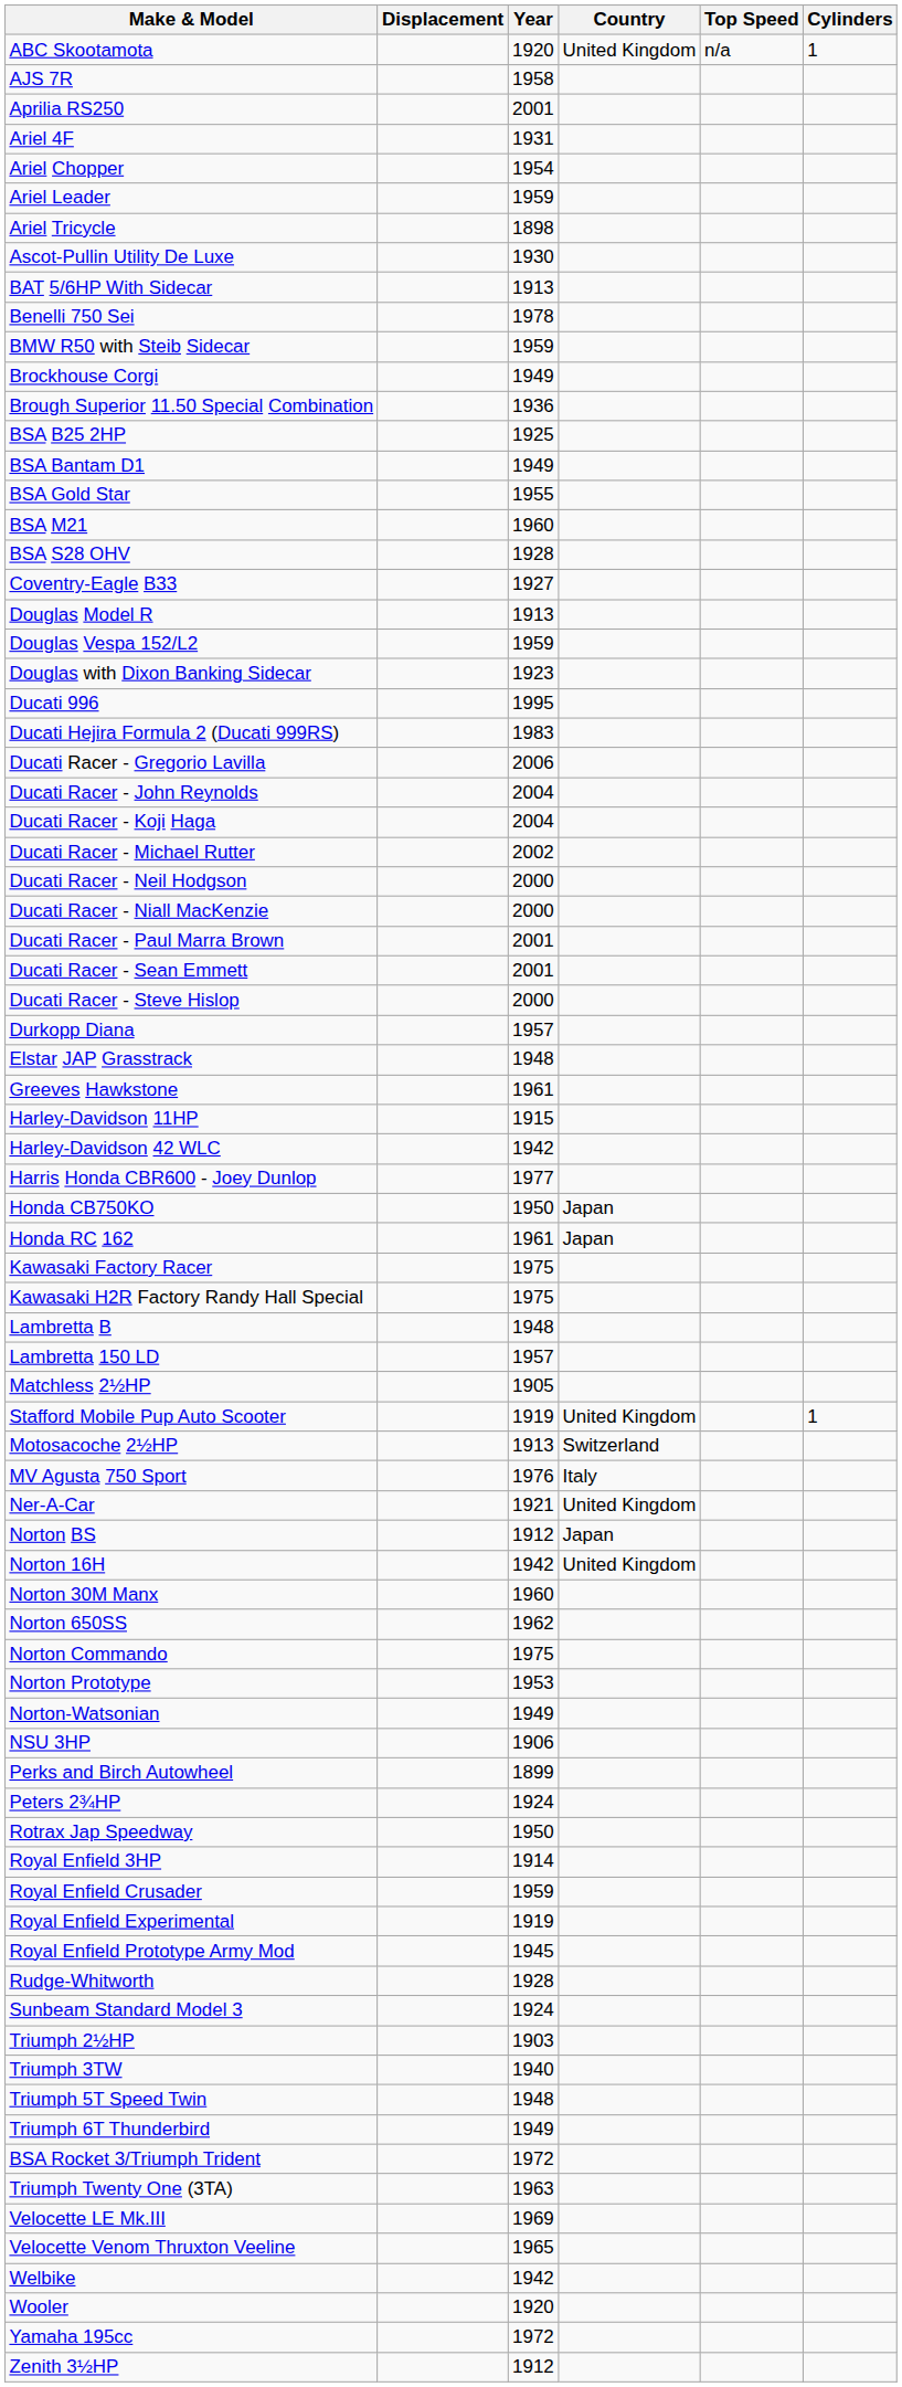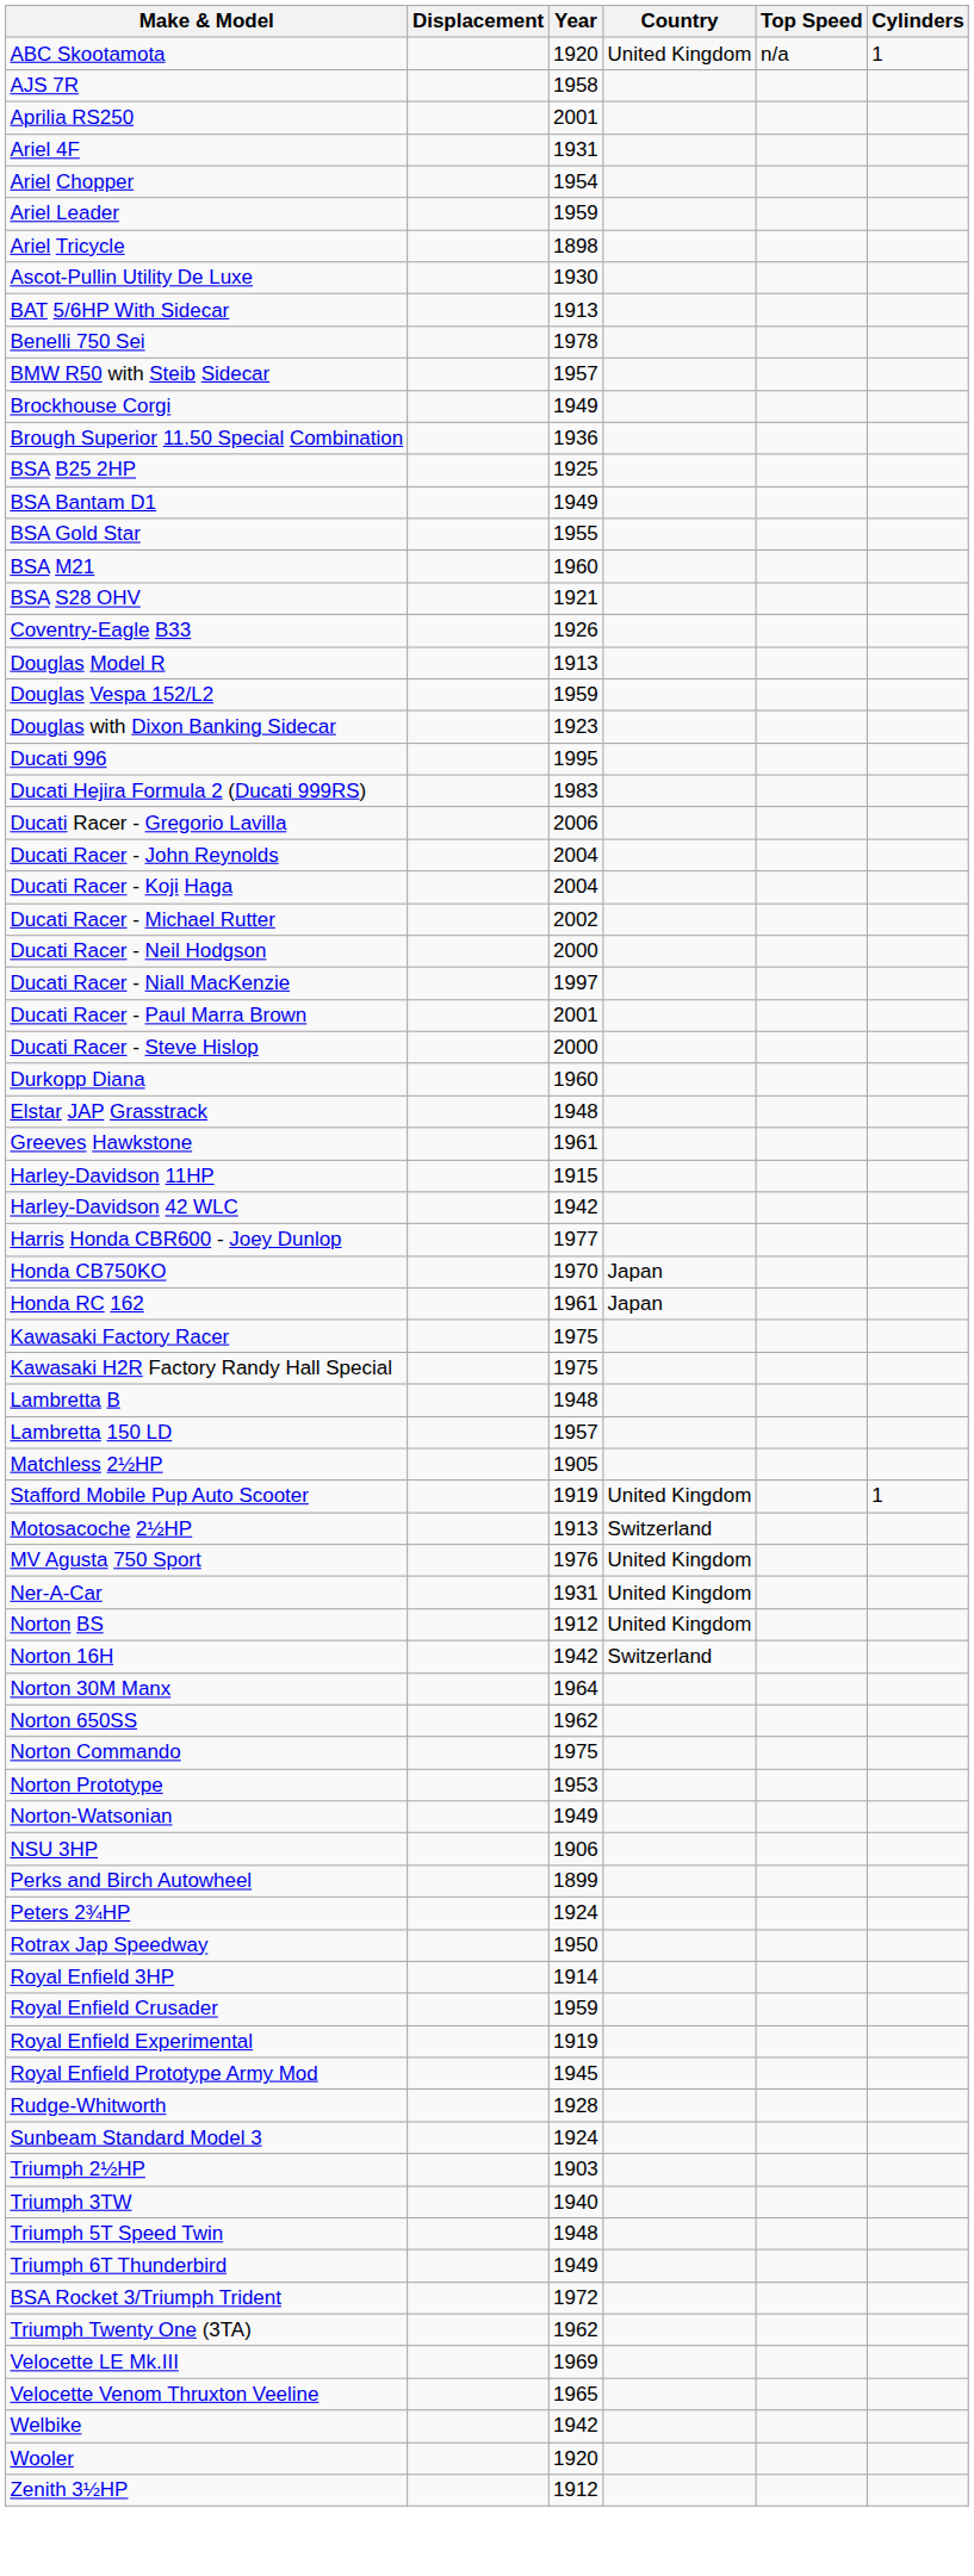 <table class="wikitable sortable">
 <tr>
 <th>Make & Model</th>
 <th>Displacement</th>
 <th>Year</th>
 <th>Country</th>
 <th>Top Speed</th>
 <th>Cylinders</th>
 </tr>
 <tr>
 <td><a href='#'>ABC Skootamota</a></td>
 <td></td>
 <td>1920</td>
 <td>United Kingdom</td>
 <td>n/a</td>
 <td>1</td>
 </tr>
 <tr>
 <td><a href='#'>AJS 7R</a></td>
 <td></td>
 <td>1958</td>
 <td></td>
 <td></td>
 <td></td>
 </tr>
 <tr>
 <td><a href='#'>Aprilia RS250</a></td>
 <td></td>
 <td>2001</td>
 <td></td>
 <td></td>
 <td></td>
 </tr>
 <tr>
 <td><a href='#'>Ariel 4F</a></td>
 <td></td>
 <td>1931</td>
 <td></td>
 <td></td>
 <td></td>
 </tr>
 <tr>
 <td><a href='#'>Ariel</a> <a href='#'>Chopper</a></td>
 <td></td>
 <td>1954</td>
 <td></td>
 <td></td>
 <td></td>
 </tr>
 <tr>
 <td><a href='#'>Ariel Leader</a></td>
 <td></td>
 <td>1959</td>
 <td></td>
 <td></td>
 <td></td>
 </tr>
 <tr>
 <td><a href='#'>Ariel</a> <a href='#'>Tricycle</a></td>
 <td></td>
 <td>1898</td>
 <td></td>
 <td></td>
 <td></td>
 </tr>
 <tr>
 <td><a href='#'>Ascot-Pullin Utility De Luxe</a></td>
 <td></td>
 <td>1930</td>
 <td></td>
 <td></td>
 <td></td>
 </tr>
 <tr>
 <td><a href='#'>BAT</a> <a href='#'>5/6HP With Sidecar</a></td>
 <td></td>
 <td>1913</td>
 <td></td>
 <td></td>
 <td></td>
 </tr>
 <tr>
 <td><a href='#'>Benelli 750 Sei</a></td>
 <td></td>
 <td>1978</td>
 <td></td>
 <td></td>
 <td></td>
 </tr>
 <tr>
 <td><a href='#'>BMW R50</a> with <a href='#'>Steib</a> <a href='#'>Sidecar</a></td>
 <td></td>
-<td>1959</td>
+<td>1957</td>
 <td></td>
 <td></td>
 <td></td>
 </tr>
 <tr>
 <td><a href='#'>Brockhouse Corgi</a></td>
 <td></td>
 <td>1949</td>
 <td></td>
 <td></td>
 <td></td>
 </tr>
 <tr>
 <td><a href='#'>Brough Superior</a> <a href='#'>11.50 Special</a> <a href='#'>Combination</a></td>
 <td></td>
 <td>1936</td>
 <td></td>
 <td></td>
 <td></td>
 </tr>
 <tr>
 <td><a href='#'>BSA</a> <a href='#'>B25 2HP</a></td>
 <td></td>
 <td>1925</td>
 <td></td>
 <td></td>
 <td></td>
 </tr>
 <tr>
 <td><a href='#'>BSA Bantam D1</a></td>
 <td></td>
 <td>1949</td>
 <td></td>
 <td></td>
 <td></td>
 </tr>
 <tr>
 <td><a href='#'>BSA Gold Star</a></td>
 <td></td>
 <td>1955</td>
 <td></td>
 <td></td>
 <td></td>
 </tr>
 <tr>
 <td><a href='#'>BSA</a> <a href='#'>M21</a></td>
 <td></td>
 <td>1960</td>
 <td></td>
 <td></td>
 <td></td>
 </tr>
 <tr>
 <td><a href='#'>BSA</a> <a href='#'>S28 OHV</a></td>
 <td></td>
-<td>1928</td>
+<td>1921</td>
 <td></td>
 <td></td>
 <td></td>
 </tr>
 <tr>
 <td><a href='#'>Coventry-Eagle</a> <a href='#'>B33</a></td>
 <td></td>
-<td>1927</td>
+<td>1926</td>
 <td></td>
 <td></td>
 <td></td>
 </tr>
 <tr>
 <td><a href='#'>Douglas</a> <a href='#'>Model R</a></td>
 <td></td>
 <td>1913</td>
 <td></td>
 <td></td>
 <td></td>
 </tr>
 <tr>
 <td><a href='#'>Douglas</a> <a href='#'>Vespa 152/L2</a></td>
 <td></td>
 <td>1959</td>
 <td></td>
 <td></td>
 <td></td>
 </tr>
 <tr>
 <td><a href='#'>Douglas</a> with <a href='#'>Dixon Banking Sidecar</a></td>
 <td></td>
 <td>1923</td>
 <td></td>
 <td></td>
 <td></td>
 </tr>
 <tr>
 <td><a href='#'>Ducati 996</a></td>
 <td></td>
 <td>1995</td>
 <td></td>
 <td></td>
 <td></td>
 </tr>
 <tr>
 <td><a href='#'>Ducati Hejira Formula 2</a> (<a href='#'>Ducati 999RS</a>)</td>
 <td></td>
 <td>1983</td>
 <td></td>
 <td></td>
 <td></td>
 </tr>
 <tr>
 <td><a href='#'>Ducati</a> Racer - <a href='#'>Gregorio Lavilla</a></td>
 <td></td>
 <td>2006</td>
 <td></td>
 <td></td>
 <td></td>
 </tr>
 <tr>
 <td><a href='#'>Ducati Racer</a> - <a href='#'>John Reynolds</a></td>
 <td></td>
 <td>2004</td>
 <td></td>
 <td></td>
 <td></td>
 </tr>
 <tr>
 <td><a href='#'>Ducati Racer</a> - <a href='#'>Koji</a> <a href='#'>Haga</a></td>
 <td></td>
 <td>2004</td>
 <td></td>
 <td></td>
 <td></td>
 </tr>
 <tr>
 <td><a href='#'>Ducati Racer</a> - <a href='#'>Michael Rutter</a></td>
 <td></td>
 <td>2002</td>
 <td></td>
 <td></td>
 <td></td>
 </tr>
 <tr>
 <td><a href='#'>Ducati Racer</a> - <a href='#'>Neil Hodgson</a></td>
 <td></td>
 <td>2000</td>
 <td></td>
 <td></td>
 <td></td>
 </tr>
 <tr>
 <td><a href='#'>Ducati Racer</a> - <a href='#'>Niall MacKenzie</a></td>
 <td></td>
-<td>2000</td>
+<td>1997</td>
 <td></td>
 <td></td>
 <td></td>
 </tr>
 <tr>
 <td><a href='#'>Ducati Racer</a> - <a href='#'>Paul Marra Brown</a></td>
-<td></td>
-<td>2001</td>
-<td></td>
-<td></td>
-<td></td>
-</tr>
-<tr>
-<td><a href='#'>Ducati Racer</a> - <a href='#'>Sean Emmett</a></td>
 <td></td>
 <td>2001</td>
 <td></td>
 <td></td>
 <td></td>
 </tr>
 <tr>
 <td><a href='#'>Ducati Racer</a> - <a href='#'>Steve Hislop</a></td>
 <td></td>
 <td>2000</td>
 <td></td>
 <td></td>
 <td></td>
 </tr>
 <tr>
 <td><a href='#'>Durkopp Diana</a></td>
 <td></td>
-<td>1957</td>
+<td>1960</td>
 <td></td>
 <td></td>
 <td></td>
 </tr>
 <tr>
 <td><a href='#'>Elstar</a> <a href='#'>JAP</a> <a href='#'>Grasstrack</a></td>
 <td></td>
 <td>1948</td>
 <td></td>
 <td></td>
 <td></td>
 </tr>
 <tr>
 <td><a href='#'>Greeves</a> <a href='#'>Hawkstone</a></td>
 <td></td>
 <td>1961</td>
 <td></td>
 <td></td>
 <td></td>
 </tr>
 <tr>
 <td><a href='#'>Harley-Davidson</a> <a href='#'>11HP</a></td>
 <td></td>
 <td>1915</td>
 <td></td>
 <td></td>
 <td></td>
 </tr>
 <tr>
 <td><a href='#'>Harley-Davidson</a> <a href='#'>42 WLC</a></td>
 <td></td>
 <td>1942</td>
 <td></td>
 <td></td>
 <td></td>
 </tr>
 <tr>
 <td><a href='#'>Harris</a> <a href='#'>Honda CBR600</a> - <a href='#'>Joey Dunlop</a></td>
 <td></td>
 <td>1977</td>
 <td></td>
 <td></td>
 <td></td>
 </tr>
 <tr>
 <td><a href='#'>Honda CB750KO</a></td>
 <td></td>
-<td>1950</td>
+<td>1970</td>
 <td>Japan</td>
 <td></td>
 <td></td>
 </tr>
 <tr>
 <td><a href='#'>Honda RC</a> <a href='#'>162</a></td>
 <td></td>
 <td>1961</td>
 <td>Japan</td>
 <td></td>
 <td></td>
 </tr>
 <tr>
 <td><a href='#'>Kawasaki Factory Racer</a></td>
 <td></td>
 <td>1975</td>
 <td></td>
 <td></td>
 <td></td>
 </tr>
 <tr>
 <td><a href='#'>Kawasaki H2R</a> Factory Randy Hall Special</td>
 <td></td>
 <td>1975</td>
 <td></td>
 <td></td>
 <td></td>
 </tr>
 <tr>
 <td><a href='#'>Lambretta</a> <a href='#'>B</a></td>
 <td></td>
 <td>1948</td>
 <td></td>
 <td></td>
 <td></td>
 </tr>
 <tr>
 <td><a href='#'>Lambretta</a> <a href='#'>150 LD</a></td>
 <td></td>
 <td>1957</td>
 <td></td>
 <td></td>
 <td></td>
 </tr>
 <tr>
 <td><a href='#'>Matchless</a> <a href='#'>2½HP</a></td>
 <td></td>
 <td>1905</td>
 <td></td>
 <td></td>
 <td></td>
 </tr>
 <tr>
 <td><a href='#'>Stafford Mobile Pup Auto Scooter</a></td>
 <td></td>
 <td>1919</td>
 <td>United Kingdom</td>
 <td></td>
 <td>1</td>
 </tr>
 <tr>
 <td><a href='#'>Motosacoche</a> <a href='#'>2½HP</a></td>
 <td></td>
 <td>1913</td>
 <td>Switzerland</td>
 <td></td>
 <td></td>
 </tr>
 <tr>
 <td><a href='#'>MV Agusta</a> <a href='#'>750 Sport</a></td>
 <td></td>
 <td>1976</td>
-<td>Italy</td>
+<td>United Kingdom</td>
 <td></td>
 <td></td>
 </tr>
 <tr>
 <td><a href='#'>Ner-A-Car</a></td>
 <td></td>
-<td>1921</td>
+<td>1931</td>
 <td>United Kingdom</td>
 <td></td>
 <td></td>
 </tr>
 <tr>
 <td><a href='#'>Norton</a> <a href='#'>BS</a></td>
 <td></td>
 <td>1912</td>
-<td>Japan</td>
+<td>United Kingdom</td>
 <td></td>
 <td></td>
 </tr>
 <tr>
 <td><a href='#'>Norton 16H</a></td>
 <td></td>
 <td>1942</td>
-<td>United Kingdom</td>
+<td>Switzerland</td>
 <td></td>
 <td></td>
 </tr>
 <tr>
 <td><a href='#'>Norton 30M Manx</a></td>
 <td></td>
-<td>1960</td>
+<td>1964</td>
 <td></td>
 <td></td>
 <td></td>
 </tr>
 <tr>
 <td><a href='#'>Norton 650SS</a></td>
 <td></td>
 <td>1962</td>
 <td></td>
 <td></td>
 <td></td>
 </tr>
 <tr>
 <td><a href='#'>Norton Commando</a></td>
 <td></td>
 <td>1975</td>
 <td></td>
 <td></td>
 <td></td>
 </tr>
 <tr>
 <td><a href='#'>Norton Prototype</a></td>
 <td></td>
 <td>1953</td>
 <td></td>
 <td></td>
 <td></td>
 </tr>
 <tr>
 <td><a href='#'>Norton-Watsonian</a></td>
 <td></td>
 <td>1949</td>
 <td></td>
 <td></td>
 <td></td>
 </tr>
 <tr>
 <td><a href='#'>NSU 3HP</a></td>
 <td></td>
 <td>1906</td>
 <td></td>
 <td></td>
 <td></td>
 </tr>
 <tr>
 <td><a href='#'>Perks and Birch Autowheel</a></td>
 <td></td>
 <td>1899</td>
 <td></td>
 <td></td>
 <td></td>
 </tr>
 <tr>
 <td><a href='#'>Peters 2¾HP</a></td>
 <td></td>
 <td>1924</td>
 <td></td>
 <td></td>
 <td></td>
 </tr>
 <tr>
 <td><a href='#'>Rotrax Jap Speedway</a></td>
 <td></td>
 <td>1950</td>
 <td></td>
 <td></td>
 <td></td>
 </tr>
 <tr>
 <td><a href='#'>Royal Enfield 3HP</a></td>
 <td></td>
 <td>1914</td>
 <td></td>
 <td></td>
 <td></td>
 </tr>
 <tr>
 <td><a href='#'>Royal Enfield Crusader</a></td>
 <td></td>
 <td>1959</td>
 <td></td>
 <td></td>
 <td></td>
 </tr>
 <tr>
 <td><a href='#'>Royal Enfield Experimental</a></td>
 <td></td>
 <td>1919</td>
 <td></td>
 <td></td>
 <td></td>
 </tr>
 <tr>
 <td><a href='#'>Royal Enfield Prototype Army Mod</a></td>
 <td></td>
 <td>1945</td>
 <td></td>
 <td></td>
 <td></td>
 </tr>
 <tr>
 <td><a href='#'>Rudge-Whitworth</a></td>
 <td></td>
 <td>1928</td>
 <td></td>
 <td></td>
 <td></td>
 </tr>
 <tr>
 <td><a href='#'>Sunbeam Standard Model 3</a></td>
 <td></td>
 <td>1924</td>
 <td></td>
 <td></td>
 <td></td>
 </tr>
 <tr>
 <td><a href='#'>Triumph 2½HP</a></td>
 <td></td>
 <td>1903</td>
 <td></td>
 <td></td>
 <td></td>
 </tr>
 <tr>
 <td><a href='#'>Triumph 3TW</a></td>
 <td></td>
 <td>1940</td>
 <td></td>
 <td></td>
 <td></td>
 </tr>
 <tr>
 <td><a href='#'>Triumph 5T Speed Twin</a></td>
 <td></td>
 <td>1948</td>
 <td></td>
 <td></td>
 <td></td>
 </tr>
 <tr>
 <td><a href='#'>Triumph 6T Thunderbird</a></td>
 <td></td>
 <td>1949</td>
 <td></td>
 <td></td>
 <td></td>
 </tr>
 <tr>
 <td><a href='#'>BSA Rocket 3/Triumph Trident</a></td>
 <td></td>
 <td>1972</td>
 <td></td>
 <td></td>
 <td></td>
 </tr>
 <tr>
 <td><a href='#'>Triumph Twenty One</a> (3TA)</td>
 <td></td>
-<td>1963</td>
+<td>1962</td>
 <td></td>
 <td></td>
 <td></td>
 </tr>
 <tr>
 <td><a href='#'>Velocette LE Mk.III</a></td>
 <td></td>
 <td>1969</td>
 <td></td>
 <td></td>
 <td></td>
 </tr>
 <tr>
 <td><a href='#'>Velocette Venom Thruxton Veeline</a></td>
 <td></td>
 <td>1965</td>
 <td></td>
 <td></td>
 <td></td>
 </tr>
 <tr>
 <td><a href='#'>Welbike</a></td>
 <td></td>
 <td>1942</td>
 <td></td>
 <td></td>
 <td></td>
 </tr>
 <tr>
 <td><a href='#'>Wooler</a></td>
 <td></td>
 <td>1920</td>
 <td></td>
 <td></td>
 <td></td>
 </tr>
 <tr>
-<td><a href='#'>Yamaha 195cc</a></td>
-<td></td>
-<td>1972</td>
-<td></td>
-<td></td>
-<td></td>
-</tr>
-<tr>
 <td><a href='#'>Zenith 3½HP</a></td>
 <td></td>
 <td>1912</td>
 <td></td>
 <td></td>
 <td></td>
 </tr>
 </table>
